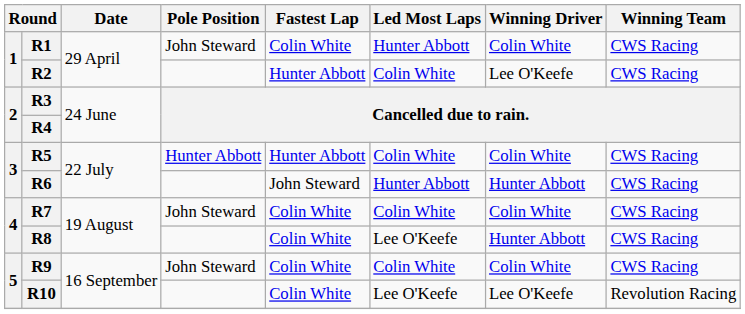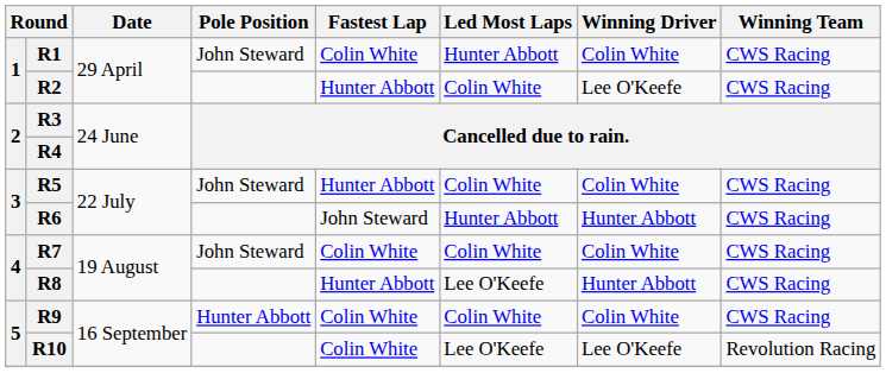 <table class="wikitable" style="font-size: 85%;">
 <tr>
 <th colspan=2>Round</th>
 <th>Date</th>
 <th>Pole Position</th>
 <th>Fastest Lap</th>
 <th>Led Most Laps</th>
 <th>Winning Driver</th>
 <th>Winning Team</th>
 </tr>
 <tr>
 <th rowspan=2>1</th>
 <th>R1</th>
 <td rowspan=2>29 April</td>
 <td> John Steward</td>
 <td> <a href='#'>Colin White</a></td>
 <td> <a href='#'>Hunter Abbott</a></td>
 <td> <a href='#'>Colin White</a></td>
 <td> <a href='#'>CWS Racing</a></td>
 </tr>
 <tr>
 <th>R2</th>
 <td></td>
 <td> <a href='#'>Hunter Abbott</a></td>
 <td> <a href='#'>Colin White</a></td>
 <td> Lee O'Keefe</td>
 <td> <a href='#'>CWS Racing</a></td>
 </tr>
 <tr>
 <th rowspan=2>2</th>
 <th>R3</th>
 <td rowspan=2>24 June</td>
 <th rowspan=2 colspan=5>Cancelled due to rain.</th>
 </tr>
 <tr>
 <th>R4</th>
 </tr>
 <tr>
 <th rowspan=2>3</th>
 <th>R5</th>
 <td rowspan=2>22 July</td>
-<td> <a href='#'>Hunter Abbott</a></td>
+<td> John Steward</td>
 <td> <a href='#'>Hunter Abbott</a></td>
 <td> <a href='#'>Colin White</a></td>
 <td> <a href='#'>Colin White</a></td>
 <td> <a href='#'>CWS Racing</a></td>
 </tr>
 <tr>
 <th>R6</th>
 <td></td>
 <td> John Steward</td>
 <td> <a href='#'>Hunter Abbott</a></td>
 <td> <a href='#'>Hunter Abbott</a></td>
 <td> <a href='#'>CWS Racing</a></td>
 </tr>
 <tr>
 <th rowspan=2>4</th>
 <th>R7</th>
 <td rowspan=2>19 August</td>
 <td> John Steward</td>
 <td> <a href='#'>Colin White</a></td>
 <td> <a href='#'>Colin White</a></td>
 <td> <a href='#'>Colin White</a></td>
 <td> <a href='#'>CWS Racing</a></td>
 </tr>
 <tr>
 <th>R8</th>
 <td></td>
-<td> <a href='#'>Colin White</a></td>
+<td> <a href='#'>Hunter Abbott</a></td>
 <td> Lee O'Keefe</td>
 <td> <a href='#'>Hunter Abbott</a></td>
 <td> <a href='#'>CWS Racing</a></td>
 </tr>
 <tr>
 <th rowspan=2>5</th>
 <th>R9</th>
 <td rowspan=2>16 September</td>
-<td> John Steward</td>
+<td> <a href='#'>Hunter Abbott</a></td>
 <td> <a href='#'>Colin White</a></td>
 <td> <a href='#'>Colin White</a></td>
 <td> <a href='#'>Colin White</a></td>
 <td> <a href='#'>CWS Racing</a></td>
 </tr>
 <tr>
 <th>R10</th>
 <td></td>
 <td> <a href='#'>Colin White</a></td>
 <td> Lee O'Keefe</td>
 <td> Lee O'Keefe</td>
 <td> Revolution Racing</td>
 </tr>
 <tr>
 </tr>
 </table>
